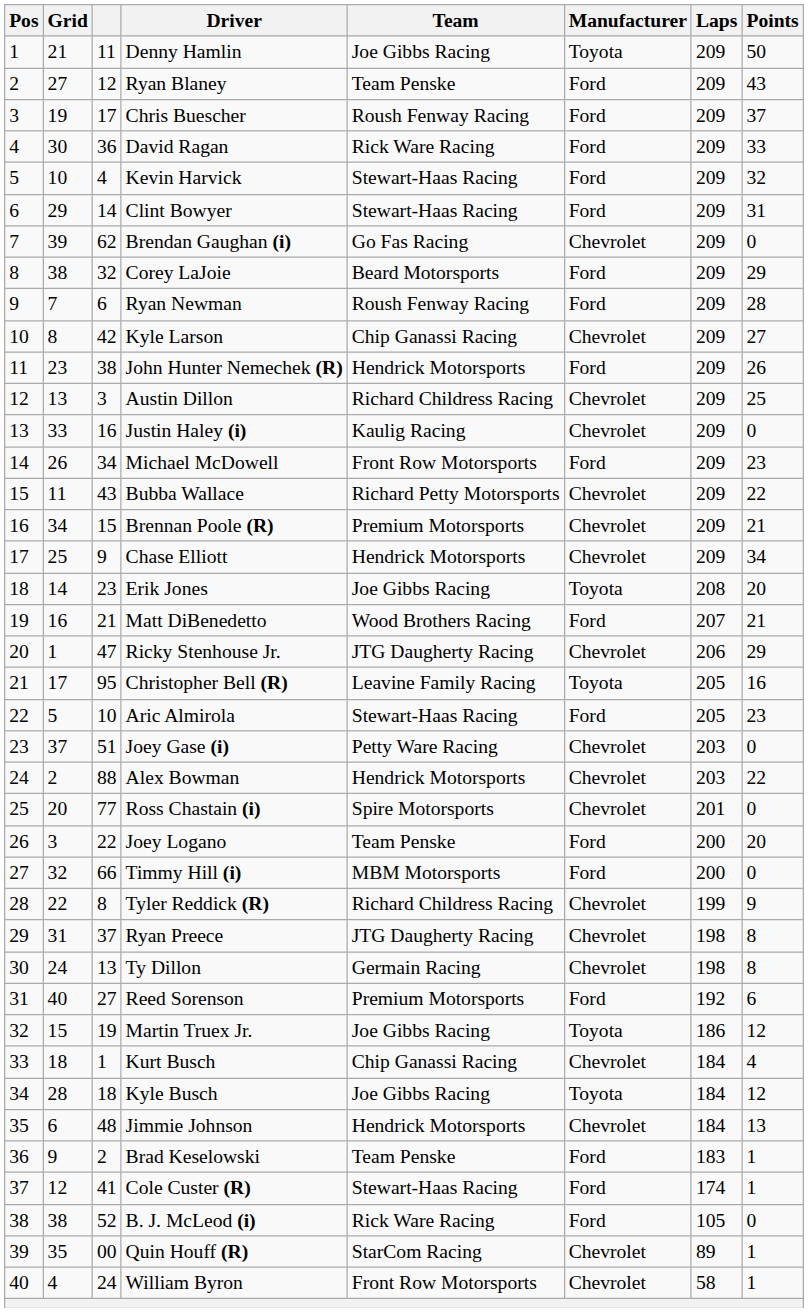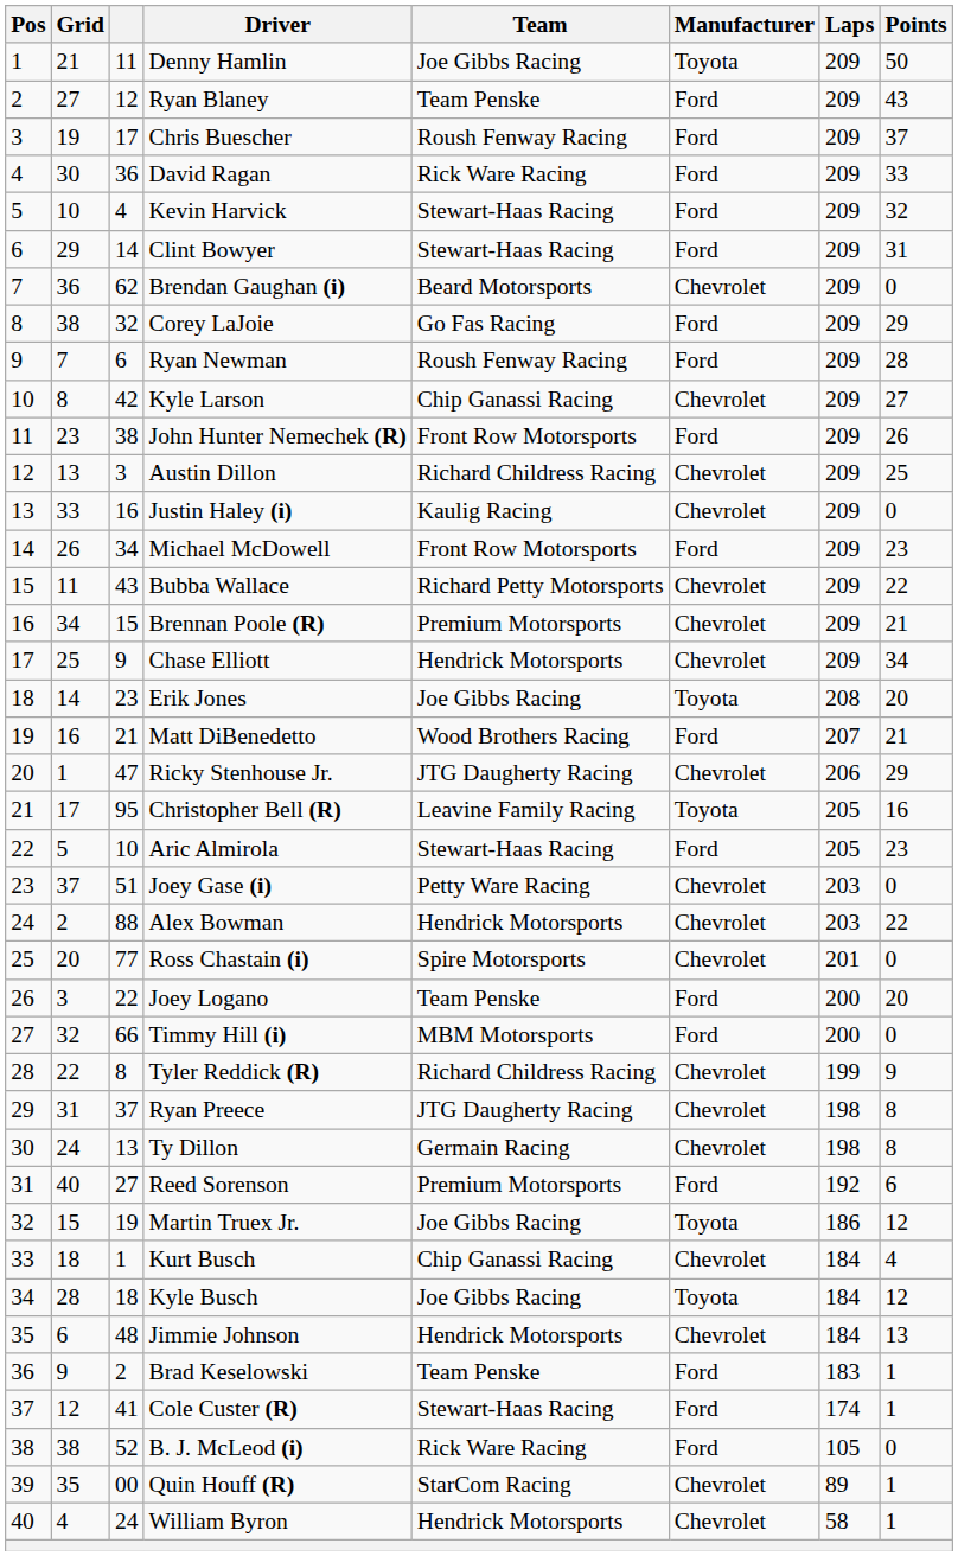 <table class="wikitable" style="font-size:98%">
 <tr>
 <th>Pos</th>
 <th>Grid</th>
 <th></th>
 <th>Driver</th>
 <th>Team</th>
 <th>Manufacturer</th>
 <th>Laps</th>
 <th>Points</th>
 </tr>
 <tr>
 <td>1</td>
 <td>21</td>
 <td>11</td>
 <td>Denny Hamlin</td>
 <td>Joe Gibbs Racing</td>
 <td>Toyota</td>
 <td>209</td>
 <td>50</td>
 </tr>
 <tr>
 <td>2</td>
 <td>27</td>
 <td>12</td>
 <td>Ryan Blaney</td>
 <td>Team Penske</td>
 <td>Ford</td>
 <td>209</td>
 <td>43</td>
 </tr>
 <tr>
 <td>3</td>
 <td>19</td>
 <td>17</td>
 <td>Chris Buescher</td>
 <td>Roush Fenway Racing</td>
 <td>Ford</td>
 <td>209</td>
 <td>37</td>
 </tr>
 <tr>
 <td>4</td>
 <td>30</td>
 <td>36</td>
 <td>David Ragan</td>
 <td>Rick Ware Racing</td>
 <td>Ford</td>
 <td>209</td>
 <td>33</td>
 </tr>
 <tr>
 <td>5</td>
 <td>10</td>
 <td>4</td>
 <td>Kevin Harvick</td>
 <td>Stewart-Haas Racing</td>
 <td>Ford</td>
 <td>209</td>
 <td>32</td>
 </tr>
 <tr>
 <td>6</td>
 <td>29</td>
 <td>14</td>
 <td>Clint Bowyer</td>
 <td>Stewart-Haas Racing</td>
 <td>Ford</td>
 <td>209</td>
 <td>31</td>
 </tr>
 <tr>
 <td>7</td>
-<td>39</td>
+<td>36</td>
 <td>62</td>
 <td>Brendan Gaughan <strong>(i)</strong></td>
-<td>Go Fas Racing</td>
+<td>Beard Motorsports</td>
 <td>Chevrolet</td>
 <td>209</td>
 <td>0</td>
 </tr>
 <tr>
 <td>8</td>
 <td>38</td>
 <td>32</td>
 <td>Corey LaJoie</td>
-<td>Beard Motorsports</td>
+<td>Go Fas Racing</td>
 <td>Ford</td>
 <td>209</td>
 <td>29</td>
 </tr>
 <tr>
 <td>9</td>
 <td>7</td>
 <td>6</td>
 <td>Ryan Newman</td>
 <td>Roush Fenway Racing</td>
 <td>Ford</td>
 <td>209</td>
 <td>28</td>
 </tr>
 <tr>
 <td>10</td>
 <td>8</td>
 <td>42</td>
 <td>Kyle Larson</td>
 <td>Chip Ganassi Racing</td>
 <td>Chevrolet</td>
 <td>209</td>
 <td>27</td>
 </tr>
 <tr>
 <td>11</td>
 <td>23</td>
 <td>38</td>
 <td>John Hunter Nemechek <strong>(R)</strong></td>
-<td>Hendrick Motorsports</td>
+<td>Front Row Motorsports</td>
 <td>Ford</td>
 <td>209</td>
 <td>26</td>
 </tr>
 <tr>
 <td>12</td>
 <td>13</td>
 <td>3</td>
 <td>Austin Dillon</td>
 <td>Richard Childress Racing</td>
 <td>Chevrolet</td>
 <td>209</td>
 <td>25</td>
 </tr>
 <tr>
 <td>13</td>
 <td>33</td>
 <td>16</td>
 <td>Justin Haley <strong>(i)</strong></td>
 <td>Kaulig Racing</td>
 <td>Chevrolet</td>
 <td>209</td>
 <td>0</td>
 </tr>
 <tr>
 <td>14</td>
 <td>26</td>
 <td>34</td>
 <td>Michael McDowell</td>
 <td>Front Row Motorsports</td>
 <td>Ford</td>
 <td>209</td>
 <td>23</td>
 </tr>
 <tr>
 <td>15</td>
 <td>11</td>
 <td>43</td>
 <td>Bubba Wallace</td>
 <td>Richard Petty Motorsports</td>
 <td>Chevrolet</td>
 <td>209</td>
 <td>22</td>
 </tr>
 <tr>
 <td>16</td>
 <td>34</td>
 <td>15</td>
 <td>Brennan Poole <strong>(R)</strong></td>
 <td>Premium Motorsports</td>
 <td>Chevrolet</td>
 <td>209</td>
 <td>21</td>
 </tr>
 <tr>
 <td>17</td>
 <td>25</td>
 <td>9</td>
 <td>Chase Elliott</td>
 <td>Hendrick Motorsports</td>
 <td>Chevrolet</td>
 <td>209</td>
 <td>34</td>
 </tr>
 <tr>
 <td>18</td>
 <td>14</td>
 <td>23</td>
 <td>Erik Jones</td>
 <td>Joe Gibbs Racing</td>
 <td>Toyota</td>
 <td>208</td>
 <td>20</td>
 </tr>
 <tr>
 <td>19</td>
 <td>16</td>
 <td>21</td>
 <td>Matt DiBenedetto</td>
 <td>Wood Brothers Racing</td>
 <td>Ford</td>
 <td>207</td>
 <td>21</td>
 </tr>
 <tr>
 <td>20</td>
 <td>1</td>
 <td>47</td>
 <td>Ricky Stenhouse Jr.</td>
 <td>JTG Daugherty Racing</td>
 <td>Chevrolet</td>
 <td>206</td>
 <td>29</td>
 </tr>
 <tr>
 <td>21</td>
 <td>17</td>
 <td>95</td>
 <td>Christopher Bell <strong>(R)</strong></td>
 <td>Leavine Family Racing</td>
 <td>Toyota</td>
 <td>205</td>
 <td>16</td>
 </tr>
 <tr>
 <td>22</td>
 <td>5</td>
 <td>10</td>
 <td>Aric Almirola</td>
 <td>Stewart-Haas Racing</td>
 <td>Ford</td>
 <td>205</td>
 <td>23</td>
 </tr>
 <tr>
 <td>23</td>
 <td>37</td>
 <td>51</td>
 <td>Joey Gase <strong>(i)</strong></td>
 <td>Petty Ware Racing</td>
 <td>Chevrolet</td>
 <td>203</td>
 <td>0</td>
 </tr>
 <tr>
 <td>24</td>
 <td>2</td>
 <td>88</td>
 <td>Alex Bowman</td>
 <td>Hendrick Motorsports</td>
 <td>Chevrolet</td>
 <td>203</td>
 <td>22</td>
 </tr>
 <tr>
 <td>25</td>
 <td>20</td>
 <td>77</td>
 <td>Ross Chastain <strong>(i)</strong></td>
 <td>Spire Motorsports</td>
 <td>Chevrolet</td>
 <td>201</td>
 <td>0</td>
 </tr>
 <tr>
 <td>26</td>
 <td>3</td>
 <td>22</td>
 <td>Joey Logano</td>
 <td>Team Penske</td>
 <td>Ford</td>
 <td>200</td>
 <td>20</td>
 </tr>
 <tr>
 <td>27</td>
 <td>32</td>
 <td>66</td>
 <td>Timmy Hill <strong>(i)</strong></td>
 <td>MBM Motorsports</td>
 <td>Ford</td>
 <td>200</td>
 <td>0</td>
 </tr>
 <tr>
 <td>28</td>
 <td>22</td>
 <td>8</td>
 <td>Tyler Reddick <strong>(R)</strong></td>
 <td>Richard Childress Racing</td>
 <td>Chevrolet</td>
 <td>199</td>
 <td>9</td>
 </tr>
 <tr>
 <td>29</td>
 <td>31</td>
 <td>37</td>
 <td>Ryan Preece</td>
 <td>JTG Daugherty Racing</td>
 <td>Chevrolet</td>
 <td>198</td>
 <td>8</td>
 </tr>
 <tr>
 <td>30</td>
 <td>24</td>
 <td>13</td>
 <td>Ty Dillon</td>
 <td>Germain Racing</td>
 <td>Chevrolet</td>
 <td>198</td>
 <td>8</td>
 </tr>
 <tr>
 <td>31</td>
 <td>40</td>
 <td>27</td>
 <td>Reed Sorenson</td>
 <td>Premium Motorsports</td>
 <td>Ford</td>
 <td>192</td>
 <td>6</td>
 </tr>
 <tr>
 <td>32</td>
 <td>15</td>
 <td>19</td>
 <td>Martin Truex Jr.</td>
 <td>Joe Gibbs Racing</td>
 <td>Toyota</td>
 <td>186</td>
 <td>12</td>
 </tr>
 <tr>
 <td>33</td>
 <td>18</td>
 <td>1</td>
 <td>Kurt Busch</td>
 <td>Chip Ganassi Racing</td>
 <td>Chevrolet</td>
 <td>184</td>
 <td>4</td>
 </tr>
 <tr>
 <td>34</td>
 <td>28</td>
 <td>18</td>
 <td>Kyle Busch</td>
 <td>Joe Gibbs Racing</td>
 <td>Toyota</td>
 <td>184</td>
 <td>12</td>
 </tr>
 <tr>
 <td>35</td>
 <td>6</td>
 <td>48</td>
 <td>Jimmie Johnson</td>
 <td>Hendrick Motorsports</td>
 <td>Chevrolet</td>
 <td>184</td>
 <td>13</td>
 </tr>
 <tr>
 <td>36</td>
 <td>9</td>
 <td>2</td>
 <td>Brad Keselowski</td>
 <td>Team Penske</td>
 <td>Ford</td>
 <td>183</td>
 <td>1</td>
 </tr>
 <tr>
 <td>37</td>
 <td>12</td>
 <td>41</td>
 <td>Cole Custer <strong>(R)</strong></td>
 <td>Stewart-Haas Racing</td>
 <td>Ford</td>
 <td>174</td>
 <td>1</td>
 </tr>
 <tr>
 <td>38</td>
 <td>38</td>
 <td>52</td>
 <td>B. J. McLeod <strong>(i)</strong></td>
 <td>Rick Ware Racing</td>
 <td>Ford</td>
 <td>105</td>
 <td>0</td>
 </tr>
 <tr>
 <td>39</td>
 <td>35</td>
 <td>00</td>
 <td>Quin Houff <strong>(R)</strong></td>
 <td>StarCom Racing</td>
 <td>Chevrolet</td>
 <td>89</td>
 <td>1</td>
 </tr>
 <tr>
 <td>40</td>
 <td>4</td>
 <td>24</td>
 <td>William Byron</td>
-<td>Front Row Motorsports</td>
+<td>Hendrick Motorsports</td>
 <td>Chevrolet</td>
 <td>58</td>
 <td>1</td>
 </tr>
 <tr>
 <th colspan="8"></th>
 </tr>
 </table>
